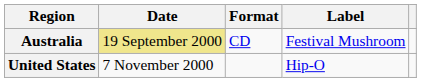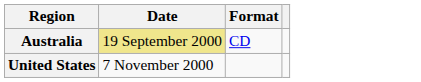 <table class="wikitable plainrowheaders">
 <tr>
 <th scope="col">Region</th>
 <th scope="col">Date</th>
 <th scope="col">Format</th>
-<th scope="col">Label</th>
 <th scope="col"></th>
 </tr>
 <tr>
 <th scope="row">Australia</th>
 <td style="background: khaki;">19 September 2000</td>
 <td><a href='#'>CD</a></td>
-<td><a href='#'>Festival Mushroom</a></td>
 <td align="center"></td>
 </tr>
 <tr>
 <th scope="row">United States</th>
 <td>7 November 2000</td>
 <td></td>
-<td><a href='#'>Hip-O</a></td>
 <td align="center"></td>
 </tr>
 </table>
